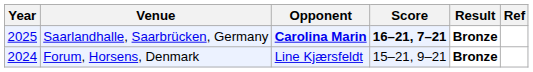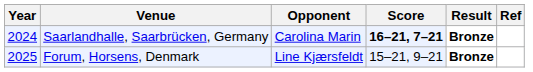 <table class="sortable wikitable" style="font-size: 90%">
 <tr>
 <th>Year</th>
 <th>Venue</th>
 <th>Opponent</th>
 <th>Score</th>
 <th>Result</th>
 <th>Ref</th>
 </tr>
 <tr style="background:#ECF2FF">
-<td align="center"><a href='#'>2025</a></td>
+<td align="center"><a href='#'>2024</a></td>
 <td align="left"><a href='#'>Saarlandhalle</a>, <a href='#'>Saarbrücken</a>, Germany</td>
-<td align="left"><strong> <a href='#'>Carolina Marin</a></strong></td>
+<td align="left"> <a href='#'>Carolina Marin</a></td>
 <td align="left"><strong>16–21, 7–21</strong></td>
 <td style="text-align:left; background:white"> <strong>Bronze</strong></td>
 <td style="text-align:center; background:white"></td>
 </tr>
 <tr style="background:#ECF2FF">
-<td align="center"><a href='#'>2024</a></td>
+<td align="center"><a href='#'>2025</a></td>
 <td align="left"><a href='#'>Forum</a>, <a href='#'>Horsens</a>, Denmark</td>
 <td align="left"> <a href='#'>Line Kjærsfeldt</a></td>
 <td align="left">15–21, 9–21</td>
 <td style="text-align:left; background:white"> <strong>Bronze</strong></td>
 <td style="text-align:center; background:white"></td>
 </tr>
 </table>
